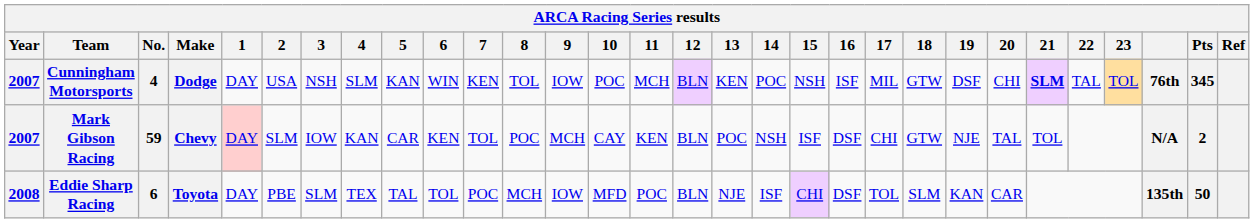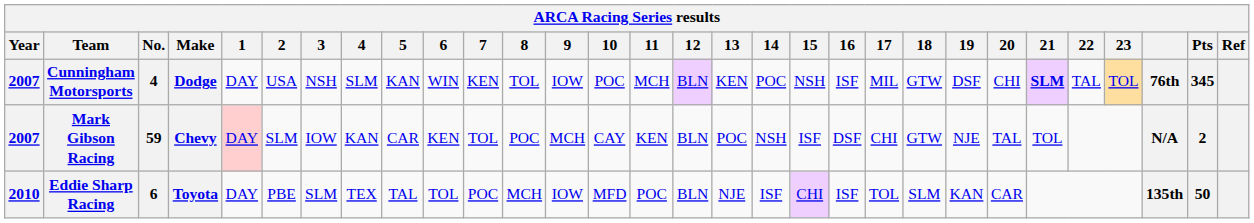 <table class="wikitable" style="text-align:center; font-size:75%">
 <tr>
 <th colspan=48><a href='#'>ARCA Racing Series</a> results</th>
 </tr>
 <tr>
 <th>Year</th>
 <th>Team</th>
 <th>No.</th>
 <th>Make</th>
 <th>1</th>
 <th>2</th>
 <th>3</th>
 <th>4</th>
 <th>5</th>
 <th>6</th>
 <th>7</th>
 <th>8</th>
 <th>9</th>
 <th>10</th>
 <th>11</th>
 <th>12</th>
 <th>13</th>
 <th>14</th>
 <th>15</th>
 <th>16</th>
 <th>17</th>
 <th>18</th>
 <th>19</th>
 <th>20</th>
 <th>21</th>
 <th>22</th>
 <th>23</th>
 <th></th>
 <th>Pts</th>
 <th>Ref</th>
 </tr>
 <tr>
 <th><a href='#'>2007</a></th>
 <th><a href='#'>Cunningham Motorsports</a></th>
 <th>4</th>
 <th><a href='#'>Dodge</a></th>
 <td><a href='#'>DAY</a></td>
 <td><a href='#'>USA</a></td>
 <td><a href='#'>NSH</a></td>
 <td><a href='#'>SLM</a></td>
 <td><a href='#'>KAN</a></td>
 <td><a href='#'>WIN</a></td>
 <td><a href='#'>KEN</a></td>
 <td><a href='#'>TOL</a></td>
 <td><a href='#'>IOW</a></td>
 <td><a href='#'>POC</a></td>
 <td><a href='#'>MCH</a></td>
 <td style="background:#EFCFFF;"><a href='#'>BLN</a><br></td>
 <td><a href='#'>KEN</a></td>
 <td><a href='#'>POC</a></td>
 <td><a href='#'>NSH</a></td>
 <td><a href='#'>ISF</a></td>
 <td><a href='#'>MIL</a></td>
 <td><a href='#'>GTW</a></td>
 <td><a href='#'>DSF</a></td>
 <td><a href='#'>CHI</a></td>
 <td style="background:#EFCFFF;"><strong><a href='#'>SLM</a><br></strong></td>
 <td><a href='#'>TAL</a></td>
 <td style="background:#FFDF9F;"><a href='#'>TOL</a><br></td>
 <th>76th</th>
 <th>345</th>
 <th></th>
 </tr>
 <tr>
 <th><a href='#'>2007</a></th>
 <th><a href='#'>Mark Gibson Racing</a></th>
 <th>59</th>
 <th><a href='#'>Chevy</a></th>
 <td style="background:#FFCFCF;"><a href='#'>DAY</a><br></td>
 <td><a href='#'>SLM</a></td>
 <td><a href='#'>IOW</a></td>
 <td><a href='#'>KAN</a></td>
 <td><a href='#'>CAR</a></td>
 <td><a href='#'>KEN</a></td>
 <td><a href='#'>TOL</a></td>
 <td><a href='#'>POC</a></td>
 <td><a href='#'>MCH</a></td>
 <td><a href='#'>CAY</a></td>
 <td><a href='#'>KEN</a></td>
 <td><a href='#'>BLN</a></td>
 <td><a href='#'>POC</a></td>
 <td><a href='#'>NSH</a></td>
 <td><a href='#'>ISF</a></td>
 <td><a href='#'>DSF</a></td>
 <td><a href='#'>CHI</a></td>
 <td><a href='#'>GTW</a></td>
 <td><a href='#'>NJE</a></td>
 <td><a href='#'>TAL</a></td>
 <td><a href='#'>TOL</a></td>
 <td colspan=2></td>
 <th>N/A</th>
 <th>2</th>
 <th></th>
 </tr>
 <tr>
-<th><a href='#'>2008</a></th>
+<th><a href='#'>2010</a></th>
 <th><a href='#'>Eddie Sharp Racing</a></th>
 <th>6</th>
 <th><a href='#'>Toyota</a></th>
 <td><a href='#'>DAY</a></td>
 <td><a href='#'>PBE</a></td>
 <td><a href='#'>SLM</a></td>
 <td><a href='#'>TEX</a></td>
 <td><a href='#'>TAL</a></td>
 <td><a href='#'>TOL</a></td>
 <td><a href='#'>POC</a></td>
 <td><a href='#'>MCH</a></td>
 <td><a href='#'>IOW</a></td>
 <td><a href='#'>MFD</a></td>
 <td><a href='#'>POC</a></td>
 <td><a href='#'>BLN</a></td>
 <td><a href='#'>NJE</a></td>
 <td><a href='#'>ISF</a></td>
 <td style="background:#EFCFFF;"><a href='#'>CHI</a><br></td>
-<td><a href='#'>DSF</a></td>
+<td><a href='#'>ISF</a></td>
 <td><a href='#'>TOL</a></td>
 <td><a href='#'>SLM</a></td>
 <td><a href='#'>KAN</a></td>
 <td><a href='#'>CAR</a></td>
 <td colspan=3></td>
 <th>135th</th>
 <th>50</th>
 <th></th>
 </tr>
 </table>
